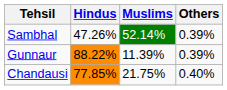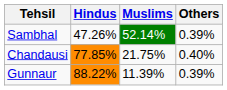 <table class = "wikitable sortable">
 <tr>
 <th>Tehsil</th>
 <th><a href='#'>Hindus</a></th>
 <th><a href='#'>Muslims</a></th>
 <th>Others</th>
 </tr>
 <tr>
 <td><a href='#'>Sambhal</a></td>
 <td>47.26%</td>
 <td style="background:green;color:white">52.14%</td>
 <td>0.39%</td>
 </tr>
 <tr>
+<td><a href='#'>Chandausi</a></td>
+<td style="background:darkorange">77.85%</td>
+<td>21.75%</td>
+<td>0.40%</td>
+</tr>
+<tr>
 <td><a href='#'>Gunnaur</a></td>
 <td style="background:darkorange">88.22%</td>
 <td>11.39%</td>
 <td>0.39%</td>
 </tr>
-<tr>
-<td><a href='#'>Chandausi</a></td>
-<td style="background:darkorange">77.85%</td>
-<td>21.75%</td>
-<td>0.40%</td>
-</tr>
 </table>
